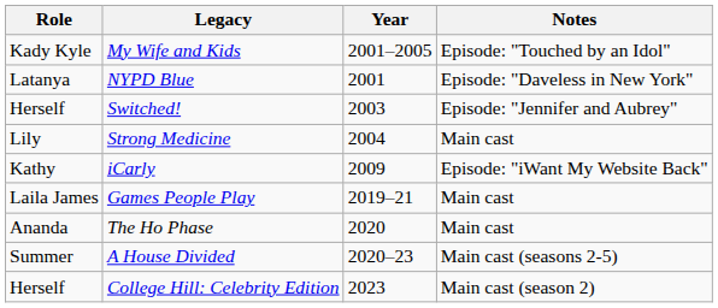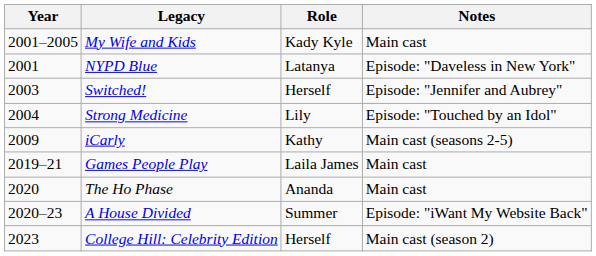 <table class="wikitable plainrowheaders sortable" style="margin-right: 0;">
 <tr>
+<th>Year</th>
+<th>Legacy</th>
 <th>Role</th>
-<th>Legacy</th>
-<th>Year</th>
 <th>Notes</th>
 </tr>
 <tr>
+<td>2001–2005</td>
+<td><em><a href='#'>My Wife and Kids</a></em></td>
 <td>Kady Kyle</td>
-<td><em><a href='#'>My Wife and Kids</a></em></td>
-<td>2001–2005</td>
+<td>Main cast</td>
+</tr>
+<tr>
+<td>2001</td>
+<td><em><a href='#'>NYPD Blue</a></em></td>
+<td>Latanya</td>
+<td>Episode: "Daveless in New York"</td>
+</tr>
+<tr>
+<td>2003</td>
+<td><em><a href='#'>Switched!</a></em></td>
+<td>Herself</td>
+<td>Episode: "Jennifer and Aubrey"</td>
+</tr>
+<tr>
+<td>2004</td>
+<td><em><a href='#'>Strong Medicine</a></em></td>
+<td>Lily</td>
 <td>Episode: "Touched by an Idol"</td>
 </tr>
 <tr>
-<td>Latanya</td>
-<td><em><a href='#'>NYPD Blue</a></em></td>
-<td>2001</td>
-<td>Episode: "Daveless in New York"</td>
+<td>2009</td>
+<td><em><a href='#'>iCarly</a></em></td>
+<td>Kathy</td>
+<td>Main cast (seasons 2-5)</td>
 </tr>
 <tr>
-<td>Herself</td>
-<td><em><a href='#'>Switched!</a></em></td>
-<td>2003</td>
-<td>Episode: "Jennifer and Aubrey"</td>
-</tr>
-<tr>
-<td>Lily</td>
-<td><em><a href='#'>Strong Medicine</a></em></td>
-<td>2004</td>
+<td>2019–21</td>
+<td><em><a href='#'>Games People Play</a></em></td>
+<td>Laila James</td>
 <td>Main cast</td>
 </tr>
 <tr>
-<td>Kathy</td>
-<td><em><a href='#'>iCarly</a></em></td>
-<td>2009</td>
+<td>2020</td>
+<td><em>The Ho Phase</em></td>
+<td>Ananda</td>
+<td>Main cast</td>
+</tr>
+<tr>
+<td>2020–23</td>
+<td><em><a href='#'>A House Divided</a></em></td>
+<td>Summer</td>
 <td>Episode: "iWant My Website Back"</td>
 </tr>
 <tr>
-<td>Laila James</td>
-<td><em><a href='#'>Games People Play</a></em></td>
-<td>2019–21</td>
-<td>Main cast</td>
-</tr>
-<tr>
-<td>Ananda</td>
-<td><em>The Ho Phase</em></td>
-<td>2020</td>
-<td>Main cast</td>
-</tr>
-<tr>
-<td>Summer</td>
-<td><em><a href='#'>A House Divided</a></em></td>
-<td>2020–23</td>
-<td>Main cast (seasons 2-5)</td>
-</tr>
-<tr>
+<td>2023</td>
+<td><em><a href='#'>College Hill: Celebrity Edition</a></em></td>
 <td>Herself</td>
-<td><em><a href='#'>College Hill: Celebrity Edition</a></em></td>
-<td>2023</td>
 <td>Main cast (season 2)</td>
 </tr>
 </table>
